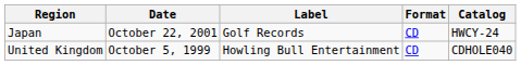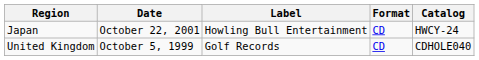 <table class="wikitable" summary="Eleven Songs has been released several times since 1999 across a variety of media and markets">
 <tr>
 <th scope="col">Region</th>
 <th scope="col">Date</th>
 <th scope="col">Label</th>
 <th scope="col">Format</th>
 <th scope="col">Catalog</th>
 </tr>
 <tr>
 <td scope="row">Japan</td>
 <td>October 22, 2001</td>
-<td>Golf Records</td>
+<td>Howling Bull Entertainment</td>
 <td><a href='#'>CD</a></td>
 <td>HWCY-24</td>
 </tr>
 <tr>
 <td scope="row">United Kingdom</td>
 <td>October 5, 1999</td>
-<td>Howling Bull Entertainment</td>
+<td>Golf Records</td>
 <td><a href='#'>CD</a></td>
 <td>CDHOLE040</td>
 </tr>
 </table>
